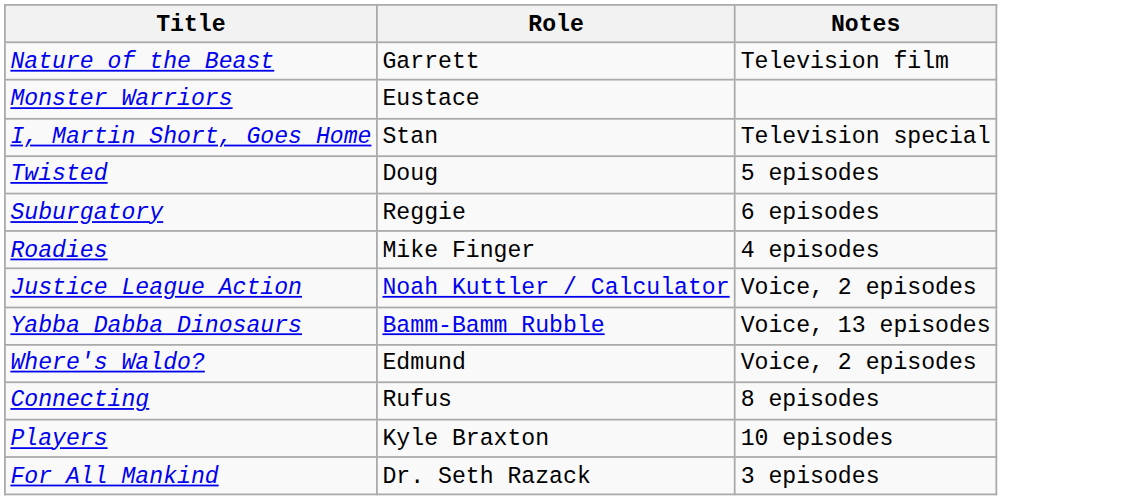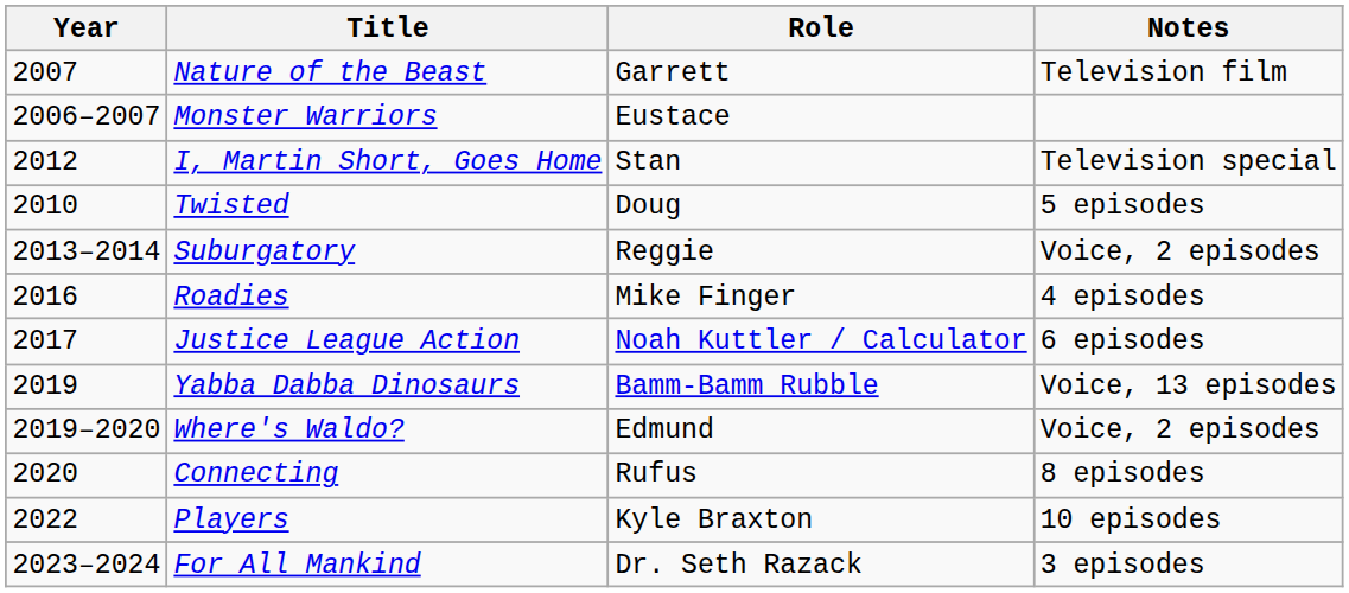 <table class="wikitable sortable">
 <tr>
+<th>Year</th>
 <th>Title</th>
 <th>Role</th>
 <th class="unsortable">Notes</th>
 </tr>
 <tr>
+<td>2007</td>
 <td><em><a href='#'>Nature of the Beast</a></em></td>
 <td>Garrett</td>
 <td>Television film</td>
 </tr>
 <tr>
+<td>2006–2007</td>
 <td><em><a href='#'>Monster Warriors</a></em></td>
 <td>Eustace</td>
 <td></td>
 </tr>
 <tr>
+<td>2012</td>
 <td><em><a href='#'>I, Martin Short, Goes Home</a></em></td>
 <td>Stan</td>
 <td>Television special</td>
 </tr>
 <tr>
+<td>2010</td>
 <td><em><a href='#'>Twisted</a></em></td>
 <td>Doug</td>
 <td>5 episodes</td>
 </tr>
 <tr>
+<td>2013–2014</td>
 <td><em><a href='#'>Suburgatory</a></em></td>
 <td>Reggie</td>
-<td>6 episodes</td>
+<td>Voice, 2 episodes</td>
 </tr>
 <tr>
+<td>2016</td>
 <td><em><a href='#'>Roadies</a></em></td>
 <td>Mike Finger</td>
 <td>4 episodes</td>
 </tr>
 <tr>
+<td>2017</td>
 <td><em><a href='#'>Justice League Action</a></em></td>
 <td><a href='#'>Noah Kuttler / Calculator</a></td>
-<td>Voice, 2 episodes</td>
+<td>6 episodes</td>
 </tr>
 <tr>
+<td>2019</td>
 <td><em><a href='#'>Yabba Dabba Dinosaurs</a></em></td>
 <td><a href='#'>Bamm-Bamm Rubble</a></td>
 <td>Voice, 13 episodes</td>
 </tr>
 <tr>
+<td>2019–2020</td>
 <td><em><a href='#'>Where's Waldo?</a></em></td>
 <td>Edmund</td>
 <td>Voice, 2 episodes</td>
 </tr>
 <tr>
+<td>2020</td>
 <td><em><a href='#'>Connecting</a></em></td>
 <td>Rufus</td>
 <td>8 episodes</td>
 </tr>
 <tr>
+<td>2022</td>
 <td><em><a href='#'>Players</a></em></td>
 <td>Kyle Braxton</td>
 <td>10 episodes</td>
 </tr>
 <tr>
+<td>2023–2024</td>
 <td><em><a href='#'>For All Mankind</a></em></td>
 <td>Dr. Seth Razack</td>
 <td>3 episodes</td>
 </tr>
 </table>
